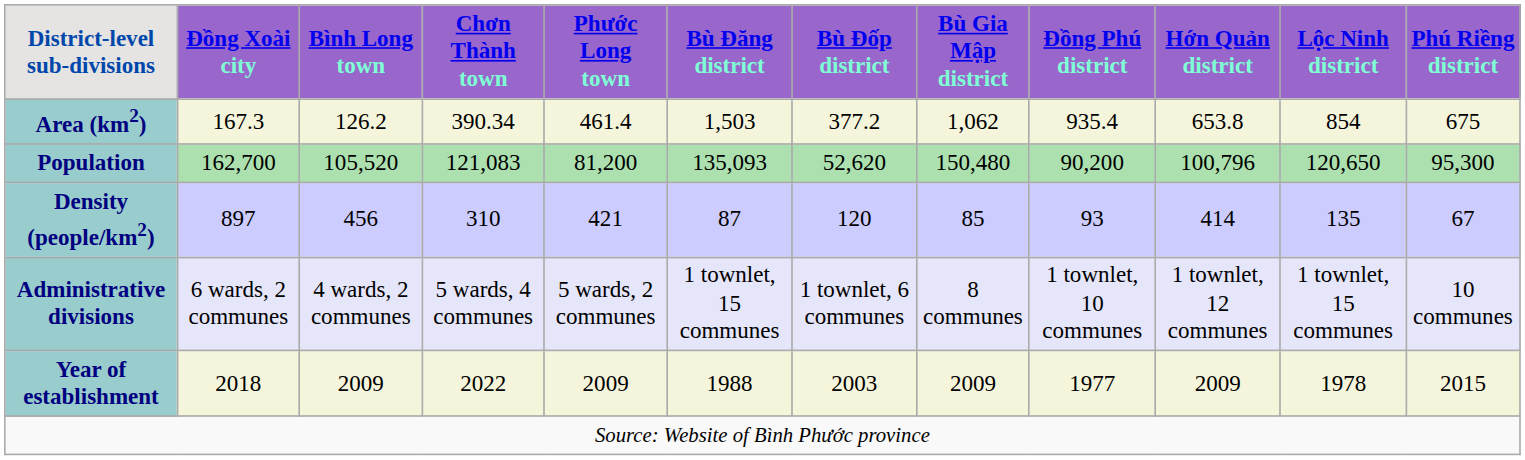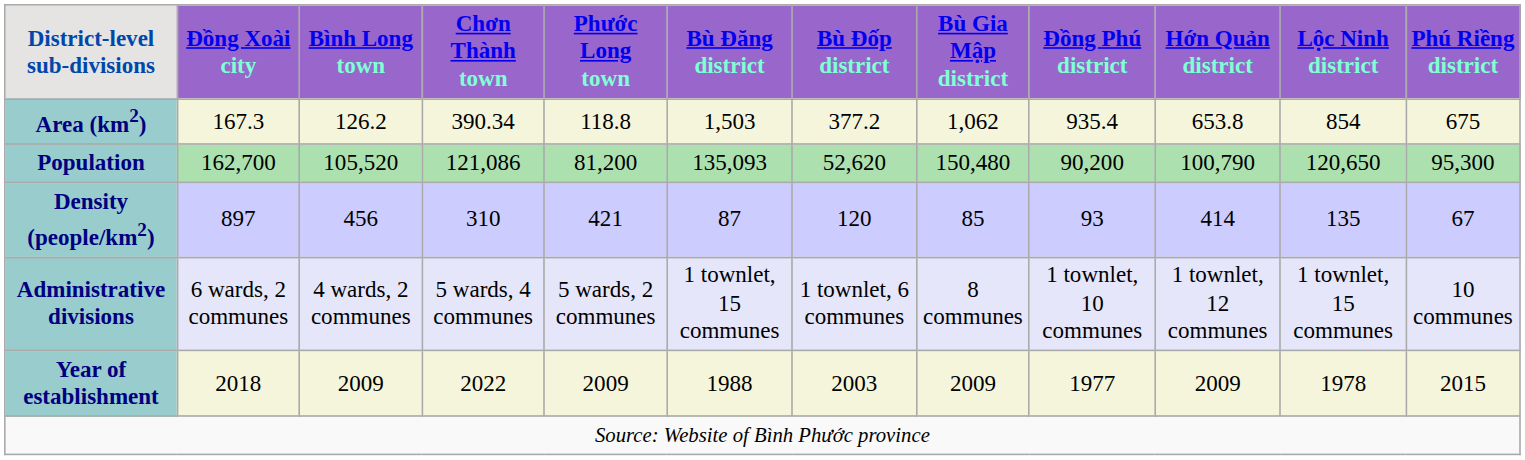 <table class="wikitable" style="font-size:90%; width:75%; border:100; text-align: center; line-height:120%;">
 <tr>
 <th style="background:#e5e4e2; color:#0047ab; height:17px; ">District-level sub-divisions</th>
 <th style="background: #96c; color:#7fffd4;"><a href='#'>Đồng Xoài</a> <br> city</th>
 <th style="background: #96c; color:#7fffd4;"><a href='#'>Bình Long</a> <br> town</th>
 <th style="background: #96c; color:#7fffd4;"><a href='#'>Chơn Thành</a> <br> town</th>
 <th style="background: #96c; color:#7fffd4;"><a href='#'>Phước Long</a> <br> town</th>
 <th style="background: #96c; color:#7fffd4;"><a href='#'>Bù Đăng</a> <br> district</th>
 <th style="background: #96c; color:#7fffd4;"><a href='#'>Bù Đốp</a> <br> district</th>
 <th style="background: #96c; color:#7fffd4;"><a href='#'>Bù Gia Mập</a> <br> district</th>
 <th style="background: #96c; color:#7fffd4;"><a href='#'>Đồng Phú</a> <br> district</th>
 <th style="background: #96c; color:#7fffd4;"><a href='#'>Hớn Quản</a> <br> district</th>
 <th style="background: #96c; color:#7fffd4;"><a href='#'>Lộc Ninh</a> <br> district</th>
 <th style="background: #96c; color:#7fffd4;"><a href='#'>Phú Riềng</a> <br> district</th>
 </tr>
 <tr>
 <th style="background:#9cc; color:navy; ">Area (km<sup>2</sup>)</th>
 <td style="background: beige; color:#000;">167.3</td>
 <td style="background: beige; color:#000;">126.2</td>
 <td style="background: beige; color:#000;">390.34</td>
-<td style="background: beige; color:#000;">461.4</td>
+<td style="background: beige; color:#000;">118.8</td>
 <td style="background: beige; color:#000;">1,503</td>
 <td style="background: beige; color:#000;">377.2</td>
 <td style="background: beige; color:#000;">1,062</td>
 <td style="background: beige; color:#000;">935.4</td>
 <td style="background: beige; color:#000;">653.8</td>
 <td style="background: beige; color:#000;">854</td>
 <td style="background: beige; color:#000;">675</td>
 </tr>
 <tr>
 <th style="background:#9cc; color:navy; height:16px; ">Population</th>
 <td style="background: #ACE1AF; color: black; ">162,700</td>
 <td style="background: #ACE1AF; color: black; ">105,520</td>
-<td style="background: #ACE1AF; color: black; ">121,083</td>
+<td style="background: #ACE1AF; color: black; ">121,086</td>
 <td style="background: #ACE1AF; color: black; ">81,200</td>
 <td style="background: #ACE1AF; color: black; ">135,093</td>
 <td style="background: #ACE1AF; color: black; ">52,620</td>
 <td style="background: #ACE1AF; color: black; ">150,480</td>
 <td style="background: #ACE1AF; color: black; ">90,200</td>
-<td style="background: #ACE1AF; color: black; ">100,796</td>
+<td style="background: #ACE1AF; color: black; ">100,790</td>
 <td style="background: #ACE1AF; color: black; ">120,650</td>
 <td style="background: #ACE1AF; color: black; ">95,300</td>
 </tr>
 <tr>
 <th style="background:#9cc; color:navy; ">Density (people/km<sup>2</sup>)</th>
 <td style="background:#ccf; color:#000;">897</td>
 <td style="background:#ccf; color:#000;">456</td>
 <td style="background:#ccf; color:#000;">310</td>
 <td style="background:#ccf; color:#000;">421</td>
 <td style="background:#ccf; color:#000;">87</td>
 <td style="background:#ccf; color:#000;">120</td>
 <td style="background:#ccf; color:#000;">85</td>
 <td style="background:#ccf; color:#000;">93</td>
 <td style="background:#ccf; color:#000;">414</td>
 <td style="background:#ccf; color:#000;">135</td>
 <td style="background:#ccf; color:#000;">67</td>
 </tr>
 <tr>
 <th style="background:#9cc; color:navy; ">Administrative divisions</th>
 <td style="background: lavender; color:#000;">6 wards, 2 communes</td>
 <td style="background: lavender; color:#000;">4 wards, 2 communes</td>
 <td style="background: lavender; color:#000;">5 wards, 4 communes</td>
 <td style="background: lavender; color:#000;">5 wards, 2 communes</td>
 <td style="background: lavender; color:#000;">1 townlet, 15 communes</td>
 <td style="background: lavender; color:#000;">1 townlet, 6 communes</td>
 <td style="background: lavender; color:#000;">8 communes</td>
 <td style="background: lavender; color:#000;">1 townlet, 10 communes</td>
 <td style="background: lavender; color:#000;">1 townlet, 12 communes</td>
 <td style="background: lavender; color:#000;">1 townlet, 15 communes</td>
 <td style="background: lavender; color:#000;">10 communes</td>
 </tr>
 <tr>
 <th style="background:#9cc; color:navy; ">Year of establishment</th>
 <td style="background: beige; color:#000;">2018</td>
 <td style="background: beige; color:#000;">2009</td>
 <td style="background: beige; color:#000;">2022</td>
 <td style="background: beige; color:#000;">2009</td>
 <td style="background: beige; color:#000;">1988</td>
 <td style="background: beige; color:#000;">2003</td>
 <td style="background: beige; color:#000;">2009</td>
 <td style="background: beige; color:#000;">1977</td>
 <td style="background: beige; color:#000;">2009</td>
 <td style="background: beige; color:#000;">1978</td>
 <td style="background: beige; color:#000;">2015</td>
 </tr>
 <tr>
 <td colspan="14" style="text-align: center; font-size:90%;"><em>Source: Website of Bình Phước province</em></td>
 </tr>
 </table>
